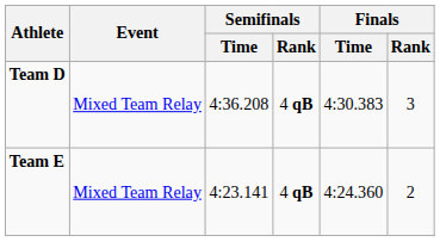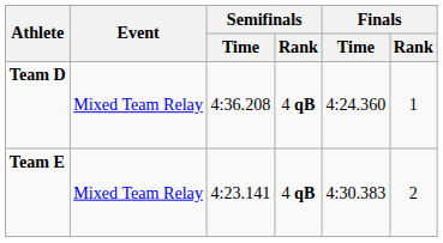 <table class="wikitable" style="font-size:90%;">
 <tr>
 <th rowspan=2>Athlete</th>
 <th rowspan=2>Event</th>
 <th colspan=2>Semifinals</th>
 <th colspan=2>Finals</th>
 </tr>
 <tr>
 <th>Time</th>
 <th>Rank</th>
 <th>Time</th>
 <th>Rank</th>
 </tr>
 <tr>
 <td><strong>Team D</strong><br><br><br><br></td>
 <td><a href='#'>Mixed Team Relay</a></td>
 <td align=center>4:36.208</td>
 <td align=center>4 <strong>qB</strong></td>
-<td align=center>4:30.383</td>
-<td align=center>3</td>
+<td align=center>4:24.360</td>
+<td align=center>1</td>
 </tr>
 <tr>
 <td><strong>Team E</strong><br><br><br><br></td>
 <td><a href='#'>Mixed Team Relay</a></td>
 <td align=center>4:23.141</td>
 <td align=center>4 <strong>qB</strong></td>
-<td align=center>4:24.360</td>
+<td align=center>4:30.383</td>
 <td align=center>2</td>
 </tr>
 </table>
